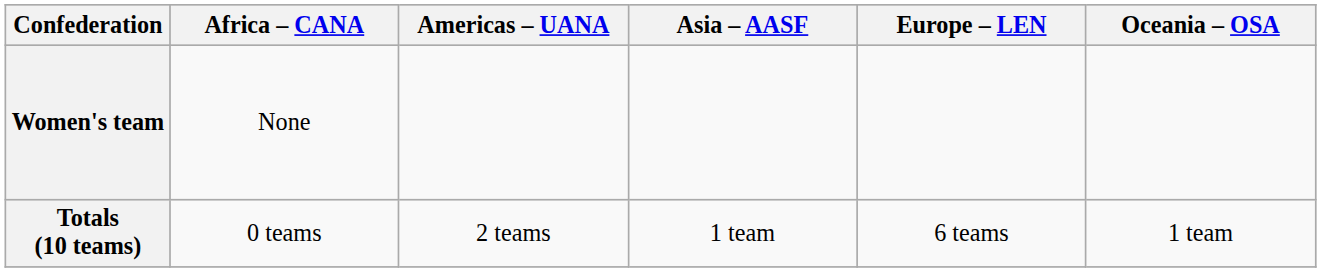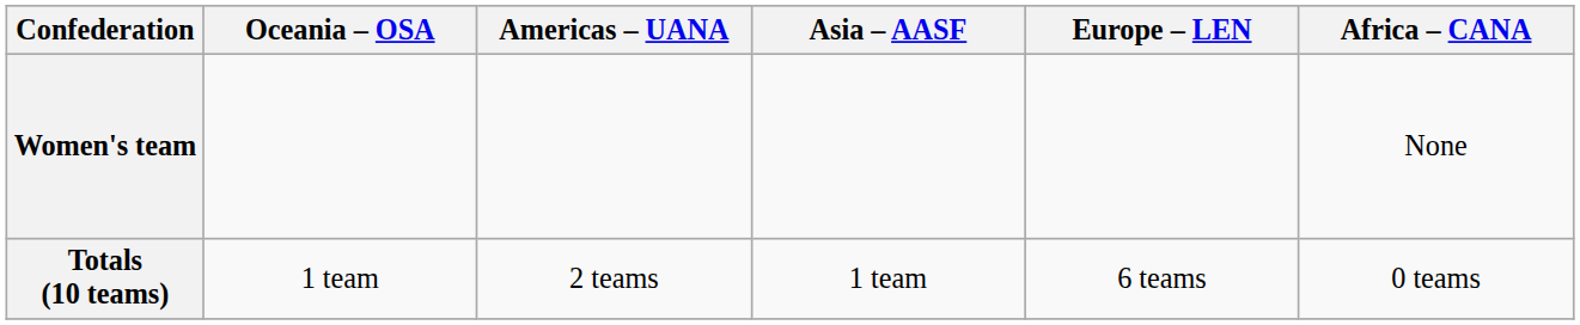 <table class="wikitable" style="text-align: center; font-size: 90%; margin-left: 1em;">
 <tr>
 <th>Confederation</th>
-<th style="width: 9em;">Africa – <a href='#'>CANA</a></th>
+<th style="width: 9em;">Oceania – <a href='#'>OSA</a></th>
 <th style="width: 9em;">Americas – <a href='#'>UANA</a></th>
 <th style="width: 9em;">Asia – <a href='#'>AASF</a></th>
 <th style="width: 9em;">Europe – <a href='#'>LEN</a></th>
-<th style="width: 9em;">Oceania – <a href='#'>OSA</a></th>
+<th style="width: 9em;">Africa – <a href='#'>CANA</a></th>
 </tr>
 <tr>
 <th>Women's team</th>
-<td>None</td>
+<td style="text-align: left;"></td>
 <td style="text-align: left;"><br></td>
 <td style="text-align: left;"></td>
 <td style="text-align: left;"><br><br><br><br><br></td>
-<td style="text-align: left;"></td>
+<td>None</td>
 </tr>
 <tr>
 <th>Totals<br>(10 teams)</th>
-<td>0 teams</td>
+<td>1 team</td>
 <td>2 teams</td>
 <td>1 team</td>
 <td>6 teams</td>
-<td>1 team</td>
+<td>0 teams</td>
 </tr>
 </table>
